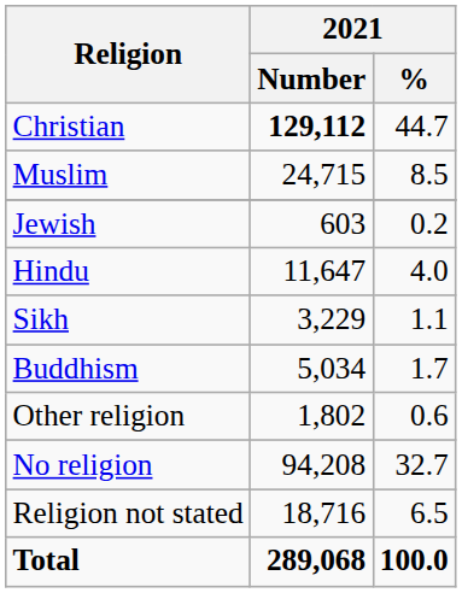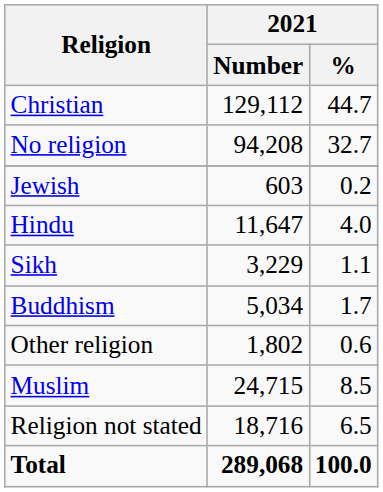 <table class="wikitable sortable" style="text-align:right">
 <tr>
 <th rowspan="2">Religion</th>
 <th colspan="2">2021</th>
 </tr>
 <tr>
 <th>Number</th>
 <th>%</th>
 </tr>
 <tr>
 <td style="text-align:left"><a href='#'>Christian</a></td>
-<td><strong>129,112</strong></td>
+<td>129,112</td>
 <td>44.7</td>
 </tr>
 <tr>
-<td style="text-align:left"><a href='#'>Muslim</a></td>
-<td>24,715</td>
-<td>8.5</td>
+<td style="text-align:left"><a href='#'>No religion</a></td>
+<td>94,208</td>
+<td>32.7</td>
 </tr>
 <tr>
 </tr>
 <tr>
 <td style="text-align:left"><a href='#'>Jewish</a></td>
 <td>603</td>
 <td>0.2</td>
 </tr>
 <tr>
 <td style="text-align:left"><a href='#'>Hindu</a></td>
 <td>11,647</td>
 <td>4.0</td>
 </tr>
 <tr>
 <td style="text-align:left"><a href='#'>Sikh</a></td>
 <td>3,229</td>
 <td>1.1</td>
 </tr>
 <tr>
 <td style="text-align:left"><a href='#'>Buddhism</a></td>
 <td>5,034</td>
 <td>1.7</td>
 </tr>
 <tr>
 <td style="text-align:left">Other religion</td>
 <td>1,802</td>
 <td>0.6</td>
 </tr>
 <tr>
-<td style="text-align:left"><a href='#'>No religion</a></td>
-<td>94,208</td>
-<td>32.7</td>
+<td style="text-align:left"><a href='#'>Muslim</a></td>
+<td>24,715</td>
+<td>8.5</td>
 </tr>
 <tr>
 <td style="text-align:left">Religion not stated</td>
 <td>18,716</td>
 <td>6.5</td>
 </tr>
 <tr style="font-weight:bold;">
 <td style="text-align:left">Total</td>
 <td>289,068</td>
 <td>100.0</td>
 </tr>
 </table>
